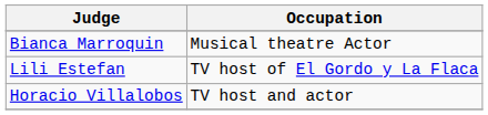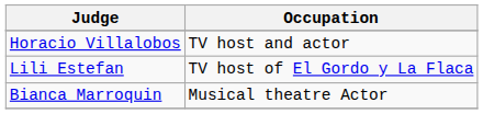 <table class="wikitable sortable" style="margin:auto;" font-size:95%;">
 <tr>
 <th>Judge</th>
 <th>Occupation</th>
 </tr>
 <tr>
 </tr>
 <tr>
-<td><a href='#'>Bianca Marroquin</a></td>
-<td>Musical theatre Actor</td>
+<td><a href='#'>Horacio Villalobos</a></td>
+<td>TV host and actor</td>
 </tr>
 <tr>
 <td><a href='#'>Lili Estefan</a></td>
 <td>TV host of <a href='#'>El Gordo y La Flaca</a></td>
 </tr>
 <tr>
-<td><a href='#'>Horacio Villalobos</a></td>
-<td>TV host and actor</td>
+<td><a href='#'>Bianca Marroquin</a></td>
+<td>Musical theatre Actor</td>
 </tr>
 <tr>
 </tr>
 </table>
